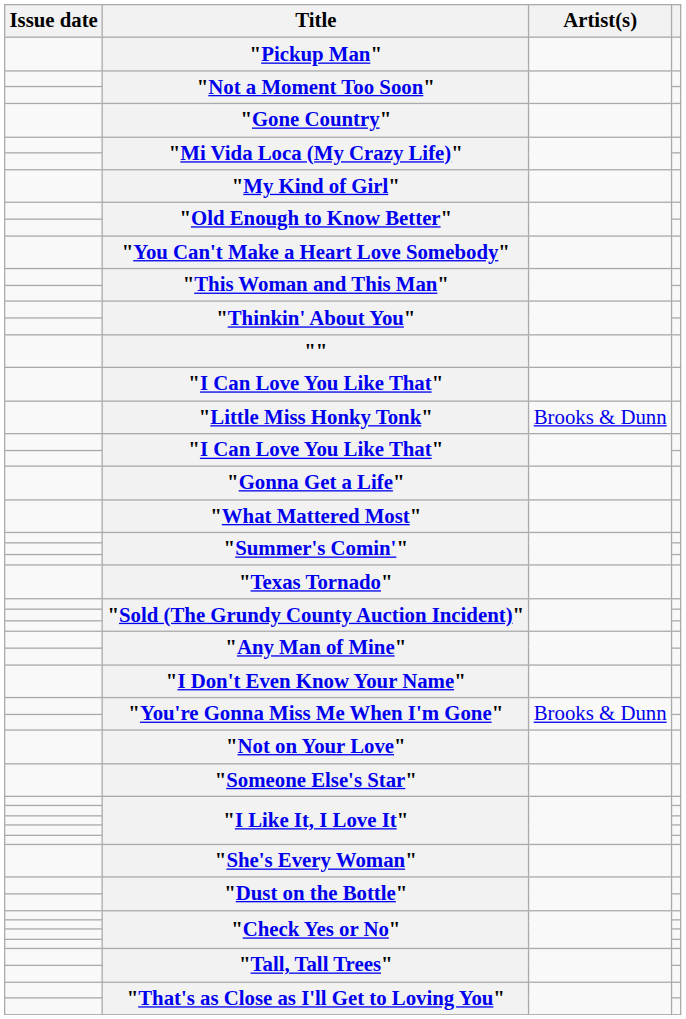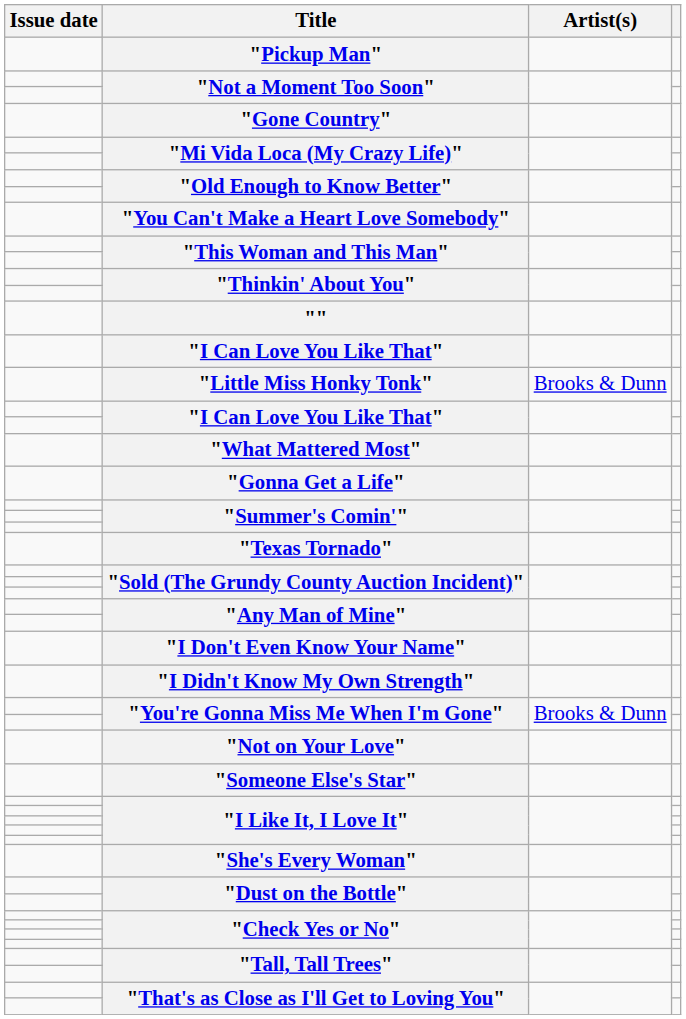 <table class="wikitable sortable plainrowheaders">
 <tr>
 <th scope=col>Issue date</th>
 <th scope=col>Title</th>
 <th scope=col>Artist(s)</th>
 <th scope=col class=unsortable></th>
 </tr>
 <tr>
 <td></td>
 <th scope=row>"<a href='#'>Pickup Man</a>"</th>
 <td></td>
 <td style="text-align: center;"></td>
 </tr>
 <tr>
 <td></td>
 <th scope=row rowspan="2">"<a href='#'>Not a Moment Too Soon</a>"</th>
 <td rowspan="2"></td>
 <td style="text-align: center;"></td>
 </tr>
 <tr>
 <td></td>
 <td style="text-align: center;"></td>
 </tr>
 <tr>
 <td></td>
 <th scope=row>"<a href='#'>Gone Country</a>"</th>
 <td></td>
 <td style="text-align: center;"></td>
 </tr>
 <tr>
 <td></td>
 <th scope=row rowspan="2">"<a href='#'>Mi Vida Loca (My Crazy Life)</a>"</th>
 <td rowspan="2"></td>
 <td style="text-align: center;"></td>
 </tr>
 <tr>
-<td></td>
-<td style="text-align: center;"></td>
-</tr>
-<tr>
-<td></td>
-<th scope=row>"<a href='#'>My Kind of Girl</a>"</th>
 <td></td>
 <td style="text-align: center;"></td>
 </tr>
 <tr>
 <td></td>
 <th scope=row rowspan="2">"<a href='#'>Old Enough to Know Better</a>"</th>
 <td rowspan="2"></td>
 <td style="text-align: center;"></td>
 </tr>
 <tr>
 <td></td>
 <td style="text-align: center;"></td>
 </tr>
 <tr>
 <td></td>
 <th scope=row>"<a href='#'>You Can't Make a Heart Love Somebody</a>"</th>
 <td></td>
 <td style="text-align: center;"></td>
 </tr>
 <tr>
 <td></td>
 <th scope=row rowspan="2">"<a href='#'>This Woman and This Man</a>"</th>
 <td rowspan="2"></td>
 <td style="text-align: center;"></td>
 </tr>
 <tr>
 <td></td>
 <td style="text-align: center;"></td>
 </tr>
 <tr>
 <td></td>
 <th scope=row rowspan="2">"<a href='#'>Thinkin' About You</a>"</th>
 <td rowspan="2"></td>
 <td style="text-align: center;"></td>
 </tr>
 <tr>
 <td></td>
 <td style="text-align: center;"></td>
 </tr>
 <tr>
 <td></td>
 <th scope=row>""</th>
 <td></td>
 <td style="text-align: center;"></td>
 </tr>
 <tr>
 <td></td>
 <th scope=row>"<a href='#'>I Can Love You Like That</a>"</th>
 <td></td>
 <td style="text-align: center;"></td>
 </tr>
 <tr>
 <td></td>
 <th scope=row>"<a href='#'>Little Miss Honky Tonk</a>"</th>
 <td><a href='#'>Brooks & Dunn</a></td>
 <td style="text-align: center;"></td>
 </tr>
 <tr>
 <td></td>
 <th scope=row rowspan="2">"<a href='#'>I Can Love You Like That</a>"</th>
 <td rowspan="2"></td>
 <td style="text-align: center;"></td>
 </tr>
 <tr>
 <td></td>
 <td style="text-align: center;"></td>
 </tr>
 <tr>
 <td></td>
-<th scope=row>"<a href='#'>Gonna Get a Life</a>"</th>
+<th scope=row>"<a href='#'>What Mattered Most</a>"</th>
 <td></td>
 <td style="text-align: center;"></td>
 </tr>
 <tr>
 <td></td>
-<th scope=row>"<a href='#'>What Mattered Most</a>"</th>
+<th scope=row>"<a href='#'>Gonna Get a Life</a>"</th>
 <td></td>
 <td style="text-align: center;"></td>
 </tr>
 <tr>
 <td></td>
 <th scope=row rowspan="3">"<a href='#'>Summer's Comin'</a>"</th>
 <td rowspan="3"></td>
 <td style="text-align: center;"></td>
 </tr>
 <tr>
 <td></td>
 <td style="text-align: center;"></td>
 </tr>
 <tr>
 <td></td>
 <td style="text-align: center;"></td>
 </tr>
 <tr>
 <td></td>
 <th scope=row>"<a href='#'>Texas Tornado</a>"</th>
 <td></td>
 <td style="text-align: center;"></td>
 </tr>
 <tr>
 <td></td>
 <th scope=row rowspan="3">"<a href='#'>Sold (The Grundy County Auction Incident)</a>"</th>
 <td rowspan="3"></td>
 <td style="text-align: center;"></td>
 </tr>
 <tr>
 <td></td>
 <td style="text-align: center;"></td>
 </tr>
 <tr>
 <td></td>
 <td style="text-align: center;"></td>
 </tr>
 <tr>
 <td></td>
 <th scope=row rowspan="2">"<a href='#'>Any Man of Mine</a>"</th>
 <td rowspan="2"></td>
 <td style="text-align: center;"></td>
 </tr>
 <tr>
 <td></td>
 <td style="text-align: center;"></td>
 </tr>
 <tr>
 <td></td>
 <th scope=row>"<a href='#'>I Don't Even Know Your Name</a>"</th>
+<td></td>
+<td style="text-align: center;"></td>
+</tr>
+<tr>
+<td></td>
+<th scope=row>"<a href='#'>I Didn't Know My Own Strength</a>"</th>
 <td></td>
 <td style="text-align: center;"></td>
 </tr>
 <tr>
 <td></td>
 <th scope=row rowspan="2">"<a href='#'>You're Gonna Miss Me When I'm Gone</a>"</th>
 <td rowspan="2"><a href='#'>Brooks & Dunn</a></td>
 <td style="text-align: center;"></td>
 </tr>
 <tr>
 <td></td>
 <td style="text-align: center;"></td>
 </tr>
 <tr>
 <td></td>
 <th scope=row>"<a href='#'>Not on Your Love</a>"</th>
 <td></td>
 <td style="text-align: center;"></td>
 </tr>
 <tr>
 <td></td>
 <th scope=row>"<a href='#'>Someone Else's Star</a>"</th>
 <td></td>
 <td style="text-align: center;"></td>
 </tr>
 <tr>
 <td></td>
 <th scope=row rowspan="5">"<a href='#'>I Like It, I Love It</a>"</th>
 <td rowspan="5"></td>
 <td style="text-align: center;"></td>
 </tr>
 <tr>
 <td></td>
 <td style="text-align: center;"></td>
 </tr>
 <tr>
 <td></td>
 <td style="text-align: center;"></td>
 </tr>
 <tr>
 <td></td>
 <td style="text-align: center;"></td>
 </tr>
 <tr>
 <td></td>
 <td style="text-align: center;"></td>
 </tr>
 <tr>
 <td></td>
 <th scope=row>"<a href='#'>She's Every Woman</a>"</th>
 <td></td>
 <td style="text-align: center;"></td>
 </tr>
 <tr>
 <td></td>
 <th scope=row rowspan="2">"<a href='#'>Dust on the Bottle</a>"</th>
 <td rowspan="2"></td>
 <td style="text-align: center;"></td>
 </tr>
 <tr>
 <td></td>
 <td style="text-align: center;"></td>
 </tr>
 <tr>
 <td></td>
 <th scope=row rowspan="4">"<a href='#'>Check Yes or No</a>"</th>
 <td rowspan="4"></td>
 <td style="text-align: center;"></td>
 </tr>
 <tr>
 <td></td>
 <td style="text-align: center;"></td>
 </tr>
 <tr>
 <td></td>
 <td style="text-align: center;"></td>
 </tr>
 <tr>
 <td></td>
 <td style="text-align: center;"></td>
 </tr>
 <tr>
 <td></td>
 <th scope=row rowspan="2">"<a href='#'>Tall, Tall Trees</a>"</th>
 <td rowspan="2"></td>
 <td style="text-align: center;"></td>
 </tr>
 <tr>
 <td></td>
 <td style="text-align: center;"></td>
 </tr>
 <tr>
 <td></td>
 <th scope=row rowspan="2">"<a href='#'>That's as Close as I'll Get to Loving You</a>"</th>
 <td rowspan="2"></td>
 <td style="text-align: center;"></td>
 </tr>
 <tr>
 <td></td>
 <td style="text-align: center;"></td>
 </tr>
 </table>
